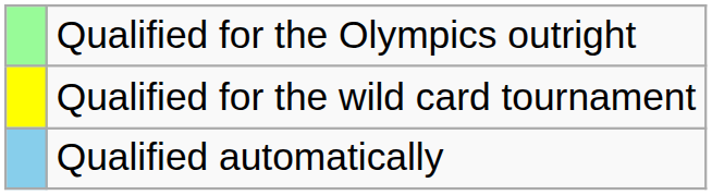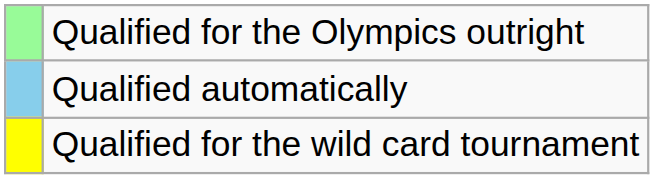 <table class="wikitable">
 <tr>
 <td width=10px bgcolor="#98fb98"></td>
 <td>Qualified for the Olympics outright</td>
 </tr>
 <tr>
+<td width=10px bgcolor="skyblue"></td>
+<td>Qualified automatically</td>
+</tr>
+<tr>
 <td width=10px bgcolor="yellow"></td>
 <td>Qualified for the wild card tournament</td>
 </tr>
-<tr>
-<td width=10px bgcolor="skyblue"></td>
-<td>Qualified automatically</td>
-</tr>
 </table>
